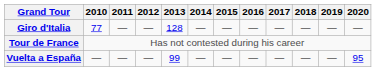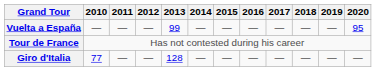 <table class="wikitable plainrowheaders">
 <tr>
 <th scope="col"><a href='#'>Grand Tour</a></th>
 <th scope="col">2010</th>
 <th scope="col">2011</th>
 <th scope="col">2012</th>
 <th scope="col">2013</th>
 <th scope="col">2014</th>
 <th scope="col">2015</th>
 <th scope="col">2016</th>
 <th scope="col">2017</th>
 <th scope="col">2018</th>
 <th scope="col">2019</th>
 <th scope="col">2020</th>
 </tr>
 <tr style="text-align:center;">
+<th scope="row"> <a href='#'>Vuelta a España</a></th>
+<td>—</td>
+<td>—</td>
+<td>—</td>
+<td><a href='#'>99</a></td>
+<td>—</td>
+<td>—</td>
+<td>—</td>
+<td>—</td>
+<td>—</td>
+<td>—</td>
+<td><a href='#'>95</a></td>
+</tr>
+<tr style="text-align:center;">
+<th scope="row"> <a href='#'>Tour de France</a></th>
+<td style="color:#4d4d4d;" colspan=11>Has not contested during his career</td>
+</tr>
+<tr style="text-align:center;">
 <th scope="row"> <a href='#'>Giro d'Italia</a></th>
 <td><a href='#'>77</a></td>
 <td>—</td>
 <td>—</td>
 <td><a href='#'>128</a></td>
 <td>—</td>
 <td>—</td>
 <td>—</td>
 <td>—</td>
 <td>—</td>
 <td>—</td>
 <td>—</td>
 </tr>
-<tr style="text-align:center;">
-<th scope="row"> <a href='#'>Tour de France</a></th>
-<td style="color:#4d4d4d;" colspan=11>Has not contested during his career</td>
-</tr>
-<tr style="text-align:center;">
-<th scope="row"> <a href='#'>Vuelta a España</a></th>
-<td>—</td>
-<td>—</td>
-<td>—</td>
-<td><a href='#'>99</a></td>
-<td>—</td>
-<td>—</td>
-<td>—</td>
-<td>—</td>
-<td>—</td>
-<td>—</td>
-<td><a href='#'>95</a></td>
-</tr>
 </table>
